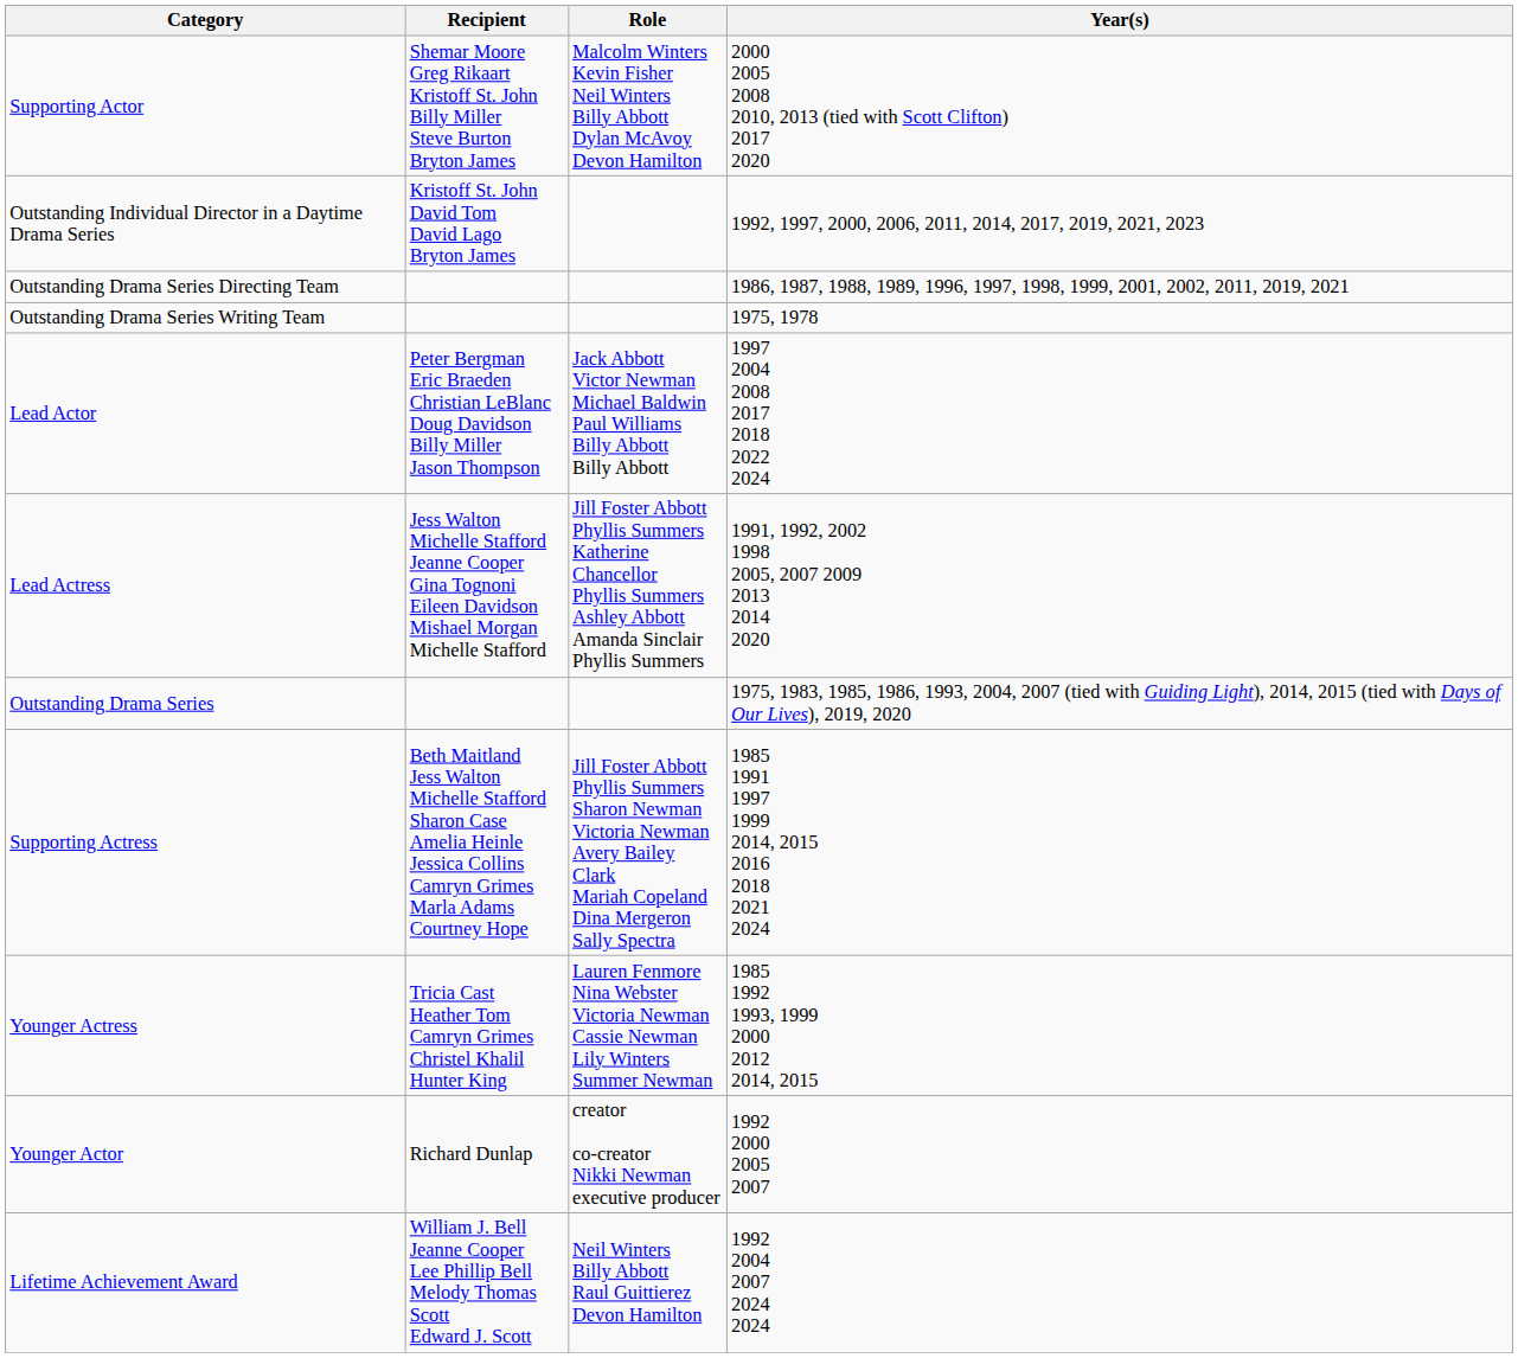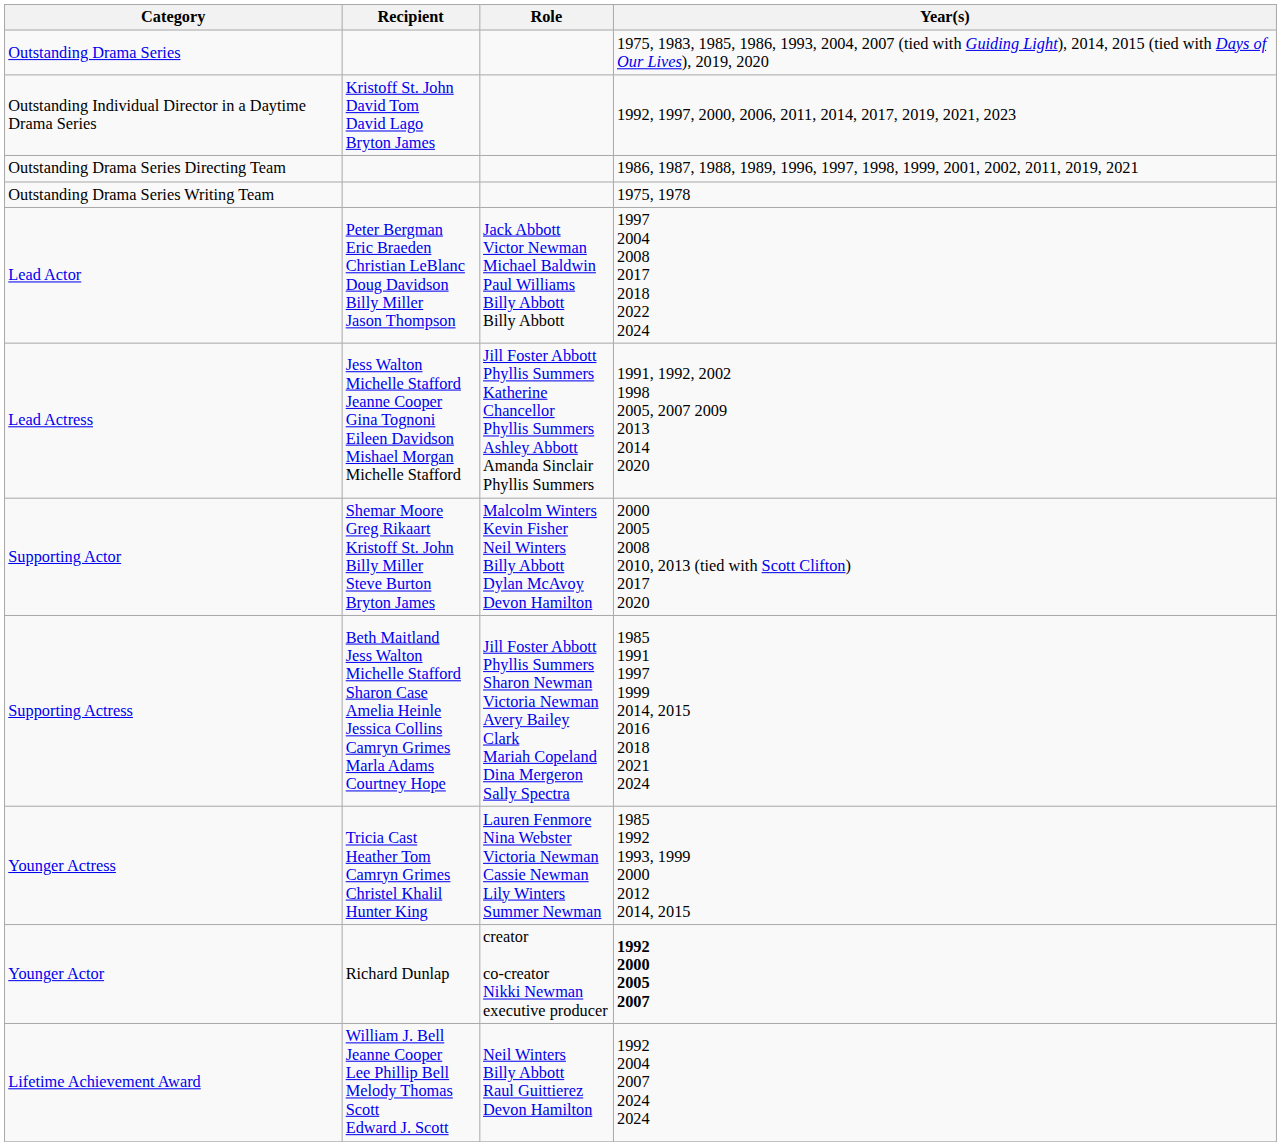 <table class="wikitable">
 <tr>
 <th><strong>Category</strong></th>
 <th><strong>Recipient</strong></th>
 <th><strong>Role</strong></th>
 <th><strong>Year(s)</strong></th>
 </tr>
 <tr>
-<td><a href='#'>Supporting Actor</a></td>
-<td><a href='#'>Shemar Moore</a><br><a href='#'>Greg Rikaart</a><br><a href='#'>Kristoff St. John</a><br><a href='#'>Billy Miller</a><br><a href='#'>Steve Burton</a><br><a href='#'>Bryton James</a></td>
-<td><a href='#'>Malcolm Winters</a><br><a href='#'>Kevin Fisher</a> <br><a href='#'>Neil Winters</a><br><a href='#'>Billy Abbott</a><br><a href='#'>Dylan McAvoy</a><br><a href='#'>Devon Hamilton</a></td>
-<td>2000<br>2005<br>2008<br>2010, 2013 (tied with <a href='#'>Scott Clifton</a>)<br>2017<br>2020</td>
+<td><a href='#'>Outstanding Drama Series</a></td>
+<td></td>
+<td></td>
+<td>1975, 1983, 1985, 1986, 1993, 2004, 2007 (tied with <em><a href='#'>Guiding Light</a></em>), 2014, 2015 (tied with <em><a href='#'>Days of Our Lives</a></em>), 2019, 2020</td>
 </tr>
 <tr>
 <td>Outstanding Individual Director in a Daytime Drama Series</td>
 <td><a href='#'>Kristoff St. John</a><br><a href='#'>David Tom</a><br><a href='#'>David Lago</a><br><a href='#'>Bryton James</a></td>
 <td></td>
 <td>1992, 1997, 2000, 2006, 2011, 2014, 2017, 2019, 2021, 2023</td>
 </tr>
 <tr>
 <td>Outstanding Drama Series Directing Team</td>
 <td></td>
 <td></td>
 <td>1986, 1987, 1988, 1989, 1996, 1997, 1998, 1999, 2001, 2002, 2011, 2019, 2021</td>
 </tr>
 <tr>
 <td>Outstanding Drama Series Writing Team</td>
 <td></td>
 <td></td>
 <td>1975, 1978</td>
 </tr>
 <tr>
 <td><a href='#'>Lead Actor</a></td>
 <td><a href='#'>Peter Bergman</a><br><a href='#'>Eric Braeden</a><br><a href='#'>Christian LeBlanc</a><br><a href='#'>Doug Davidson</a><br><a href='#'>Billy Miller</a><br><a href='#'>Jason Thompson</a></td>
 <td><a href='#'>Jack Abbott</a><br><a href='#'>Victor Newman</a><br><a href='#'>Michael Baldwin</a><br><a href='#'>Paul Williams</a><br><a href='#'>Billy Abbott</a><br>Billy Abbott</td>
 <td>1997<br>2004<br>2008<br>2017<br>2018<br>2022<br>2024</td>
 </tr>
 <tr>
 <td><a href='#'>Lead Actress</a></td>
 <td><a href='#'>Jess Walton</a><br><a href='#'>Michelle Stafford</a><br><a href='#'>Jeanne Cooper</a><br><a href='#'>Gina Tognoni</a><br><a href='#'>Eileen Davidson</a><br><a href='#'>Mishael Morgan</a><br>Michelle Stafford</td>
 <td><a href='#'>Jill Foster Abbott</a><br><a href='#'>Phyllis Summers</a><br><a href='#'>Katherine Chancellor</a><br><a href='#'>Phyllis Summers</a><br><a href='#'>Ashley Abbott</a><br>Amanda Sinclair<br>Phyllis Summers</td>
 <td>1991, 1992, 2002<br>1998<br>2005, 2007 2009<br>2013<br>2014<br>2020</td>
 </tr>
 <tr>
-<td><a href='#'>Outstanding Drama Series</a></td>
-<td></td>
-<td></td>
-<td>1975, 1983, 1985, 1986, 1993, 2004, 2007 (tied with <em><a href='#'>Guiding Light</a></em>), 2014, 2015 (tied with <em><a href='#'>Days of Our Lives</a></em>), 2019, 2020</td>
+<td><a href='#'>Supporting Actor</a></td>
+<td><a href='#'>Shemar Moore</a><br><a href='#'>Greg Rikaart</a><br><a href='#'>Kristoff St. John</a><br><a href='#'>Billy Miller</a><br><a href='#'>Steve Burton</a><br><a href='#'>Bryton James</a></td>
+<td><a href='#'>Malcolm Winters</a><br><a href='#'>Kevin Fisher</a> <br><a href='#'>Neil Winters</a><br><a href='#'>Billy Abbott</a><br><a href='#'>Dylan McAvoy</a><br><a href='#'>Devon Hamilton</a></td>
+<td>2000<br>2005<br>2008<br>2010, 2013 (tied with <a href='#'>Scott Clifton</a>)<br>2017<br>2020</td>
 </tr>
 <tr>
 <td><a href='#'>Supporting Actress</a></td>
 <td><a href='#'>Beth Maitland</a><br><a href='#'>Jess Walton</a><br><a href='#'>Michelle Stafford</a><br><a href='#'>Sharon Case</a><br> <a href='#'>Amelia Heinle</a><br><a href='#'>Jessica Collins</a><br><a href='#'>Camryn Grimes</a><br><a href='#'>Marla Adams</a><br><a href='#'>Courtney Hope</a></td>
 <td><br><a href='#'>Jill Foster Abbott</a><br><a href='#'>Phyllis Summers</a><br><a href='#'>Sharon Newman</a><br><a href='#'>Victoria Newman</a><br><a href='#'>Avery Bailey Clark</a><br><a href='#'>Mariah Copeland</a><br><a href='#'>Dina Mergeron</a><br><a href='#'>Sally Spectra</a></td>
 <td>1985 <br>1991<br>1997<br>1999<br>2014, 2015 <br> 2016<br>2018<br> 2021<br>2024</td>
 </tr>
 <tr>
 <td><a href='#'>Younger Actress</a></td>
 <td><br><a href='#'>Tricia Cast</a><br><a href='#'>Heather Tom</a><br><a href='#'>Camryn Grimes</a><br><a href='#'>Christel Khalil</a><br><a href='#'>Hunter King</a></td>
 <td><a href='#'>Lauren Fenmore</a><br><a href='#'>Nina Webster</a><br><a href='#'>Victoria Newman</a><br><a href='#'>Cassie Newman</a><br><a href='#'>Lily Winters</a><br><a href='#'>Summer Newman</a></td>
 <td>1985<br>1992<br>1993, 1999<br>2000<br>2012<br>2014, 2015</td>
 </tr>
 <tr>
 <td><a href='#'>Younger Actor</a></td>
 <td>Richard Dunlap</td>
 <td>creator<br> <br> co-creator<br><a href='#'>Nikki Newman</a><br>executive producer</td>
-<td>1992<br> 2000<br> 2005<br> 2007</td>
+<td><strong>1992<br> 2000<br> 2005<br> 2007</strong></td>
 </tr>
 <tr>
 <td><a href='#'>Lifetime Achievement Award</a></td>
 <td><a href='#'>William J. Bell</a><br><a href='#'>Jeanne Cooper</a><br><a href='#'>Lee Phillip Bell</a><br><a href='#'>Melody Thomas Scott</a><br><a href='#'>Edward J. Scott</a></td>
 <td><a href='#'>Neil Winters</a><br><a href='#'>Billy Abbott</a><br><a href='#'>Raul Guittierez</a><br><a href='#'>Devon Hamilton</a></td>
 <td>1992<br>2004<br>2007<br>2024<br>2024</td>
 </tr>
 </table>
